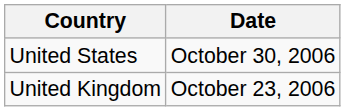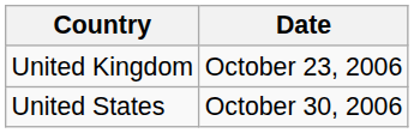 <table class="wikitable">
 <tr>
 <th>Country</th>
 <th>Date</th>
 </tr>
 <tr>
+<td>United Kingdom</td>
+<td>October 23, 2006</td>
+</tr>
+<tr>
 <td>United States</td>
 <td>October 30, 2006</td>
 </tr>
-<tr>
-<td>United Kingdom</td>
-<td>October 23, 2006</td>
-</tr>
 </table>
